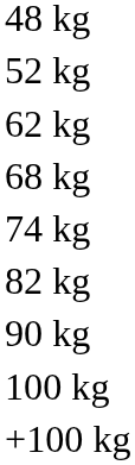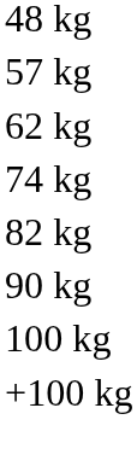 <table>
 <tr>
 <td>48 kg</td>
 <td></td>
 <td></td>
 <td></td>
 <td></td>
 <td></td>
 </tr>
 <tr>
-<td>52 kg</td>
+<td>57 kg</td>
 <td></td>
 <td></td>
 <td></td>
 <td></td>
 <td></td>
 <td></td>
 </tr>
 <tr>
 <td>62 kg</td>
-<td></td>
-<td></td>
-<td></td>
-<td></td>
-<td></td>
-<td></td>
-</tr>
-<tr>
-<td>68 kg</td>
 <td></td>
 <td></td>
 <td></td>
 <td></td>
 <td></td>
 <td></td>
 </tr>
 <tr>
 <td>74 kg</td>
 <td></td>
 <td></td>
 <td></td>
 <td></td>
 <td></td>
 </tr>
 <tr>
 <td>82 kg</td>
 <td></td>
 <td></td>
 <td></td>
 <td></td>
 <td></td>
 </tr>
 <tr>
 <td>90 kg</td>
 <td></td>
 <td></td>
 <td></td>
 <td></td>
 <td></td>
 <td></td>
 </tr>
 <tr>
 <td>100 kg</td>
 <td></td>
 <td></td>
 <td></td>
 <td></td>
 </tr>
 <tr>
 <td>+100 kg</td>
 <td></td>
 <td></td>
 <td></td>
 </tr>
 <tr>
 </tr>
 </table>
